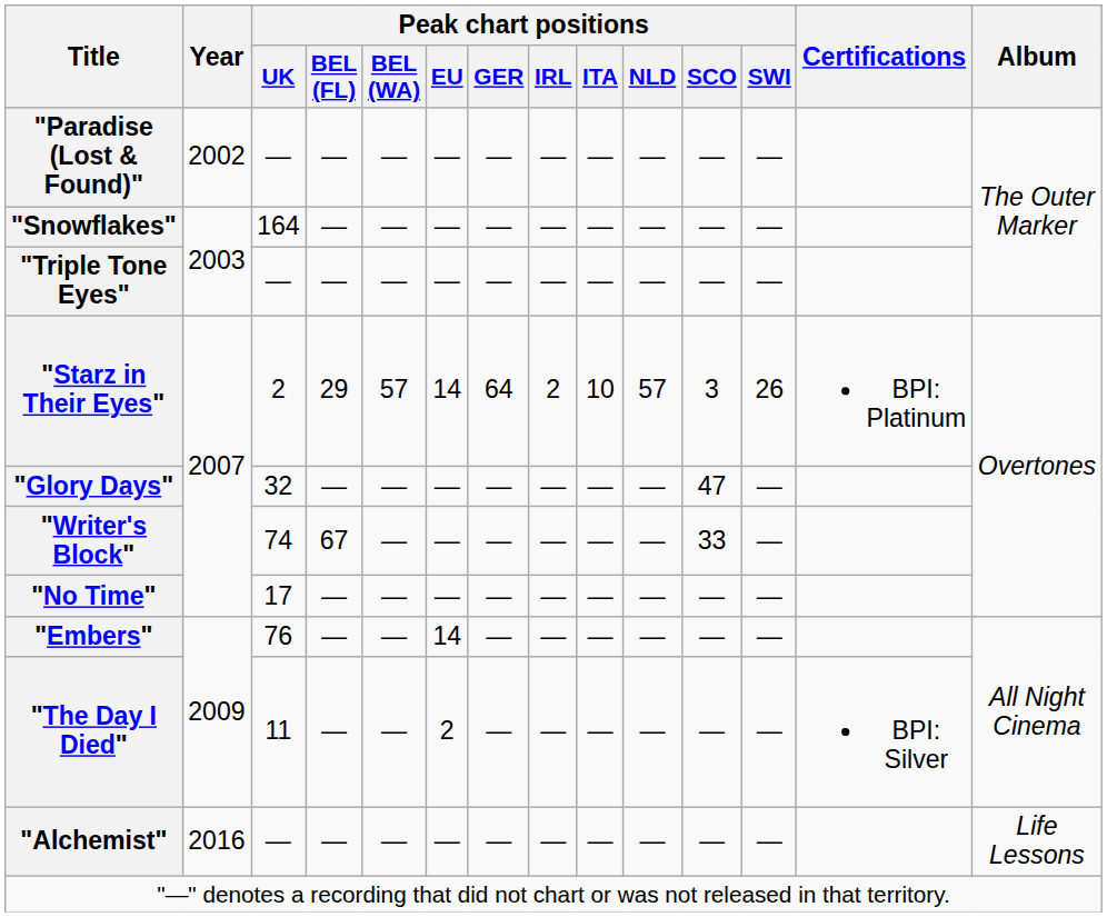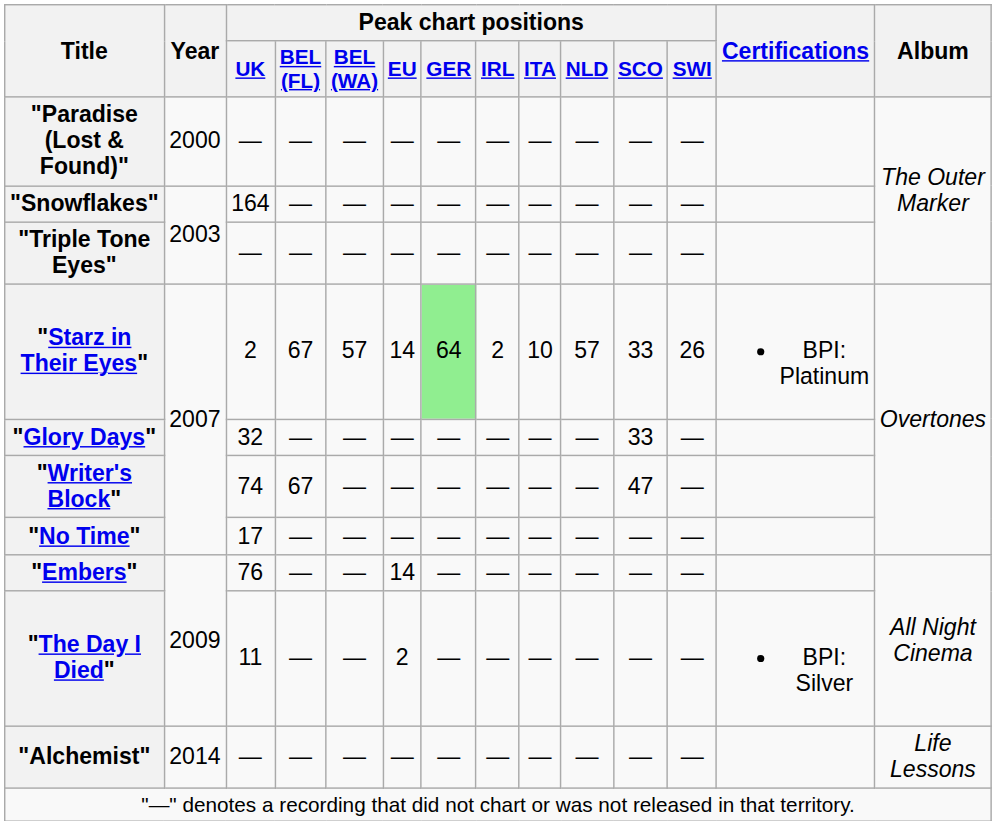 <table class="wikitable plainrowheaders" style="text-align:center;">
 <tr>
 <th scope="col" rowspan="2">Title</th>
 <th scope="col" rowspan="2">Year</th>
 <th scope="col" colspan="10">Peak chart positions</th>
 <th scope="col" rowspan="2"><a href='#'>Certifications</a></th>
 <th scope="col" rowspan="2">Album</th>
 </tr>
 <tr>
 <th scope="col" style="width:2.9em;font-size:90%;"><a href='#'>UK</a><br></th>
 <th scope="col" style="width:2.9em;font-size:90%;"><a href='#'>BEL<br>(FL)</a><br></th>
 <th scope="col" style="width:2.9em;font-size:90%;"><a href='#'>BEL<br>(WA)</a><br></th>
 <th scope="col" style="width:2.9em;font-size:90%;"><a href='#'>EU</a><br></th>
 <th scope="col" style="width:2.9em;font-size:90%;"><a href='#'>GER</a><br></th>
 <th scope="col" style="width:2.9em;font-size:90%;"><a href='#'>IRL</a><br></th>
 <th scope="col" style="width:2.9em;font-size:90%;"><a href='#'>ITA</a><br></th>
 <th scope="col" style="width:2.9em;font-size:90%;"><a href='#'>NLD</a><br></th>
 <th scope="col" style="width:2.9em;font-size:90%;"><a href='#'>SCO</a><br></th>
 <th scope="col" style="width:2.9em;font-size:90%;"><a href='#'>SWI</a><br></th>
 </tr>
 <tr>
 <th scope="row">"Paradise (Lost & Found)"</th>
-<td>2002</td>
+<td>2000</td>
 <td>—</td>
 <td>—</td>
 <td>—</td>
 <td>—</td>
 <td>—</td>
 <td>—</td>
 <td>—</td>
 <td>—</td>
 <td>—</td>
 <td>—</td>
 <td></td>
 <td rowspan="3"><em>The Outer Marker</em></td>
 </tr>
 <tr>
 <th scope="row">"Snowflakes"</th>
 <td rowspan="2">2003</td>
 <td>164</td>
 <td>—</td>
 <td>—</td>
 <td>—</td>
 <td>—</td>
 <td>—</td>
 <td>—</td>
 <td>—</td>
 <td>—</td>
 <td>—</td>
 <td></td>
 </tr>
 <tr>
 <th scope="row">"Triple Tone Eyes"</th>
 <td>—</td>
 <td>—</td>
 <td>—</td>
 <td>—</td>
 <td>—</td>
 <td>—</td>
 <td>—</td>
 <td>—</td>
 <td>—</td>
 <td>—</td>
 <td></td>
 </tr>
 <tr>
 <th scope="row">"<a href='#'>Starz in Their Eyes</a>"</th>
 <td rowspan="4">2007</td>
 <td>2</td>
-<td>29</td>
+<td>67</td>
 <td>57</td>
 <td>14</td>
-<td>64</td>
+<td style="background: lightgreen;">64</td>
 <td>2</td>
 <td>10</td>
 <td>57</td>
-<td>3</td>
+<td>33</td>
 <td>26</td>
 <td><br><ul><li>BPI: Platinum</li></ul></td>
 <td rowspan="4"><em>Overtones</em></td>
 </tr>
 <tr>
 <th scope="row">"<a href='#'>Glory Days</a>"</th>
 <td>32</td>
 <td>—</td>
 <td>—</td>
 <td>—</td>
 <td>—</td>
 <td>—</td>
 <td>—</td>
 <td>—</td>
-<td>47</td>
+<td>33</td>
 <td>—</td>
 <td></td>
 </tr>
 <tr>
 <th scope="row">"<a href='#'>Writer's Block</a>"</th>
 <td>74</td>
 <td>67</td>
 <td>—</td>
 <td>—</td>
 <td>—</td>
 <td>—</td>
 <td>—</td>
 <td>—</td>
-<td>33</td>
+<td>47</td>
 <td>—</td>
 <td></td>
 </tr>
 <tr>
 <th scope="row">"<a href='#'>No Time</a>"</th>
 <td>17</td>
 <td>—</td>
 <td>—</td>
 <td>—</td>
 <td>—</td>
 <td>—</td>
 <td>—</td>
 <td>—</td>
 <td>—</td>
 <td>—</td>
 <td></td>
 </tr>
 <tr>
 <th scope="row">"<a href='#'>Embers</a>"</th>
 <td rowspan="2">2009</td>
 <td>76</td>
 <td>—</td>
 <td>—</td>
 <td>14</td>
 <td>—</td>
 <td>—</td>
 <td>—</td>
 <td>—</td>
 <td>—</td>
 <td>—</td>
 <td></td>
 <td rowspan="2"><em>All Night Cinema</em></td>
 </tr>
 <tr>
 <th scope="row">"<a href='#'>The Day I Died</a>"</th>
 <td>11</td>
 <td>—</td>
 <td>—</td>
 <td>2</td>
 <td>—</td>
 <td>—</td>
 <td>—</td>
 <td>—</td>
 <td>—</td>
 <td>—</td>
 <td><br><ul><li>BPI: Silver</li></ul></td>
 </tr>
 <tr>
 <th scope="row">"Alchemist"</th>
-<td>2016</td>
+<td>2014</td>
 <td>—</td>
 <td>—</td>
 <td>—</td>
 <td>—</td>
 <td>—</td>
 <td>—</td>
 <td>—</td>
 <td>—</td>
 <td>—</td>
 <td>—</td>
 <td></td>
 <td><em>Life Lessons</em></td>
 </tr>
 <tr>
 <td colspan="14" style="font-size:90%">"—" denotes a recording that did not chart or was not released in that territory.</td>
 </tr>
 </table>
